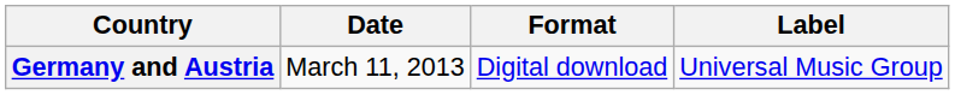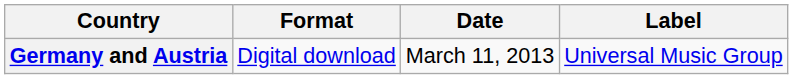 <table class="wikitable plainrowheaders">
 <tr>
 <th scope="col">Country</th>
+<th scope="col">Format</th>
 <th scope="col">Date</th>
-<th scope="col">Format</th>
 <th scope="col">Label</th>
 </tr>
 <tr>
 <th scope="row"><a href='#'>Germany</a> and <a href='#'>Austria</a></th>
+<td><a href='#'>Digital download</a></td>
 <td>March 11, 2013</td>
-<td><a href='#'>Digital download</a></td>
 <td><a href='#'>Universal Music Group</a></td>
 </tr>
 </table>
